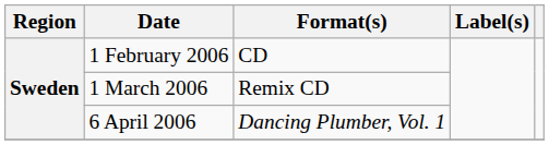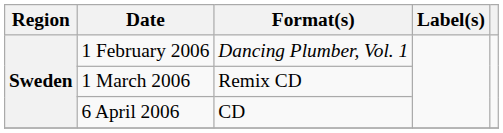 <table class="wikitable plainrowheaders">
 <tr>
 <th scope="col">Region</th>
 <th scope="col">Date</th>
 <th scope="col">Format(s)</th>
 <th scope="col">Label(s)</th>
 <th scope="col"></th>
 </tr>
 <tr>
 <th scope="row" rowspan="3">Sweden</th>
 <td>1 February 2006</td>
-<td>CD</td>
+<td><em>Dancing Plumber, Vol. 1</em></td>
 <td rowspan="3"></td>
 <td rowspan="3"></td>
 </tr>
 <tr>
 <td>1 March 2006</td>
 <td>Remix CD</td>
 </tr>
 <tr>
 <td>6 April 2006</td>
-<td><em>Dancing Plumber, Vol. 1</em></td>
+<td>CD</td>
 </tr>
 <tr>
 </tr>
 </table>
